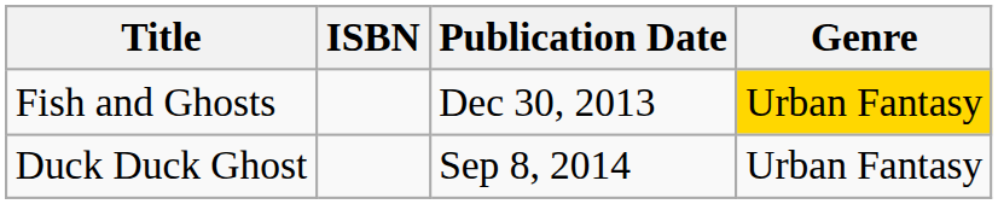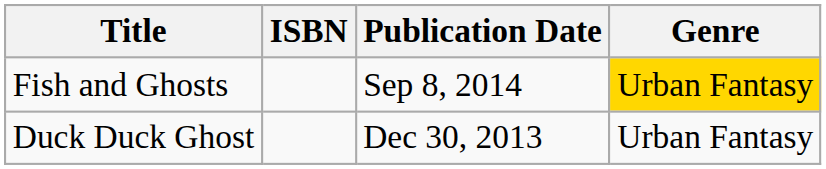 <table class="wikitable">
 <tr>
 <th>Title</th>
 <th>ISBN</th>
 <th>Publication Date</th>
 <th>Genre</th>
 </tr>
 <tr>
 <td>Fish and Ghosts</td>
 <td></td>
-<td>Dec 30, 2013</td>
+<td>Sep 8, 2014</td>
 <td style="background: gold;">Urban Fantasy</td>
 </tr>
 <tr>
 <td>Duck Duck Ghost</td>
 <td></td>
-<td>Sep 8, 2014</td>
+<td>Dec 30, 2013</td>
 <td>Urban Fantasy</td>
 </tr>
 </table>
